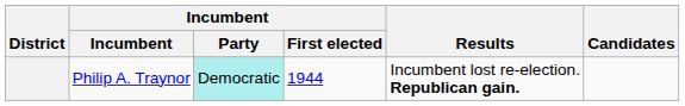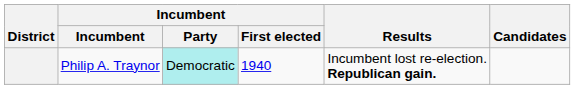 <table class=wikitable>
 <tr valign=bottom>
 <th rowspan=2>District</th>
 <th colspan=3>Incumbent</th>
 <th rowspan=2>Results</th>
 <th rowspan=2>Candidates</th>
 </tr>
 <tr>
 <th>Incumbent</th>
 <th>Party</th>
 <th>First elected</th>
 </tr>
 <tr>
 <th></th>
 <td><a href='#'>Philip A. Traynor</a></td>
 <td style="background: paleturquoise;">Democratic</td>
-<td><a href='#'>1944</a></td>
+<td><a href='#'>1940</a></td>
 <td>Incumbent lost re-election.<br><strong>Republican gain.</strong></td>
 <td nowrap></td>
 </tr>
 </table>
